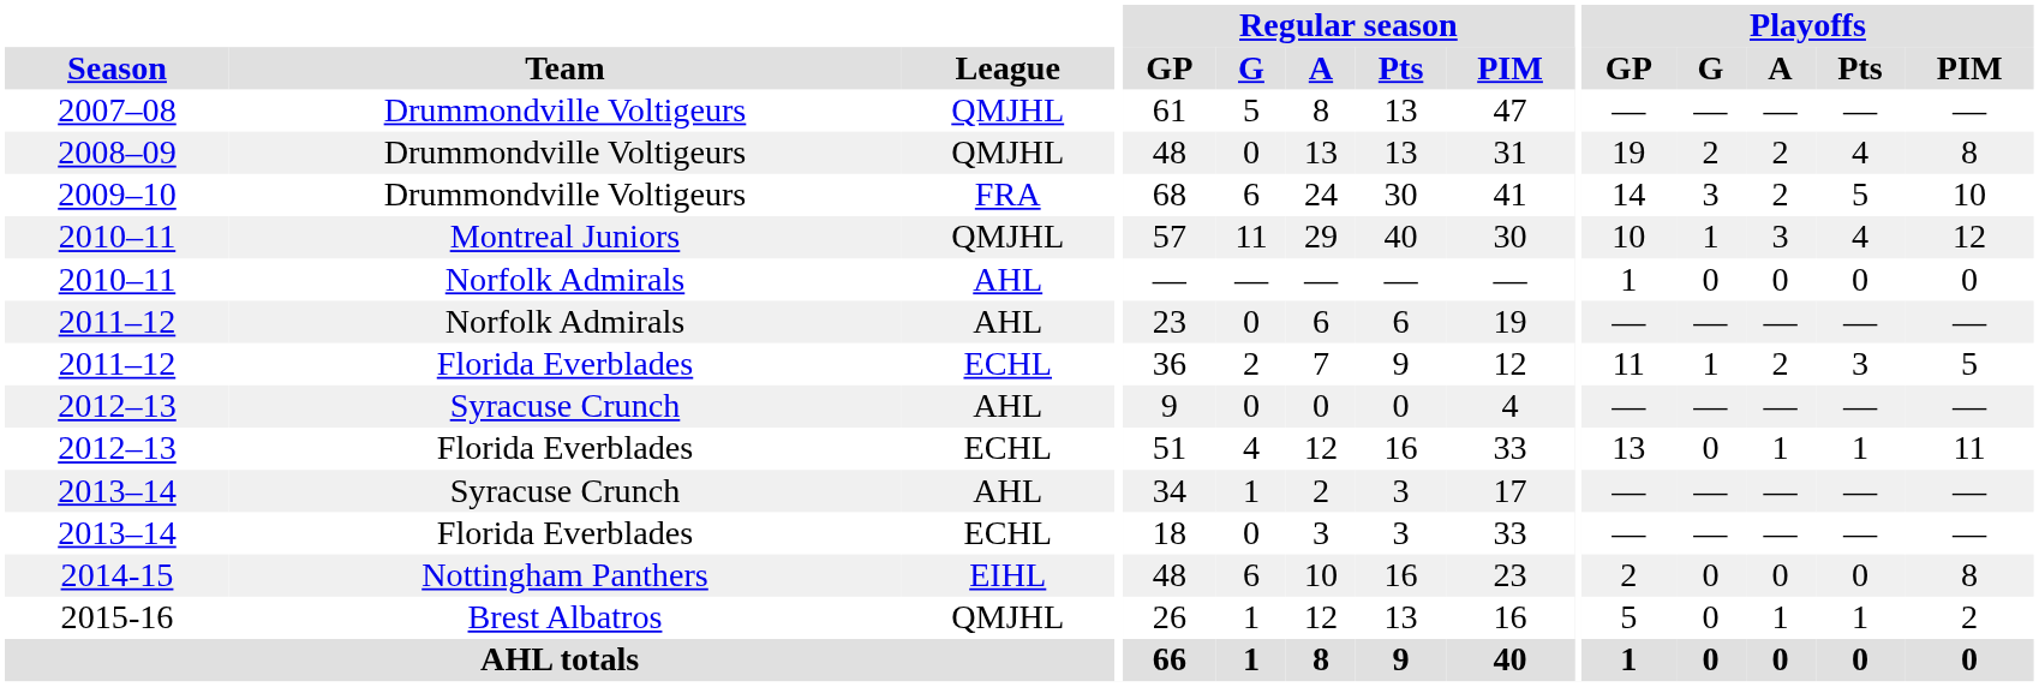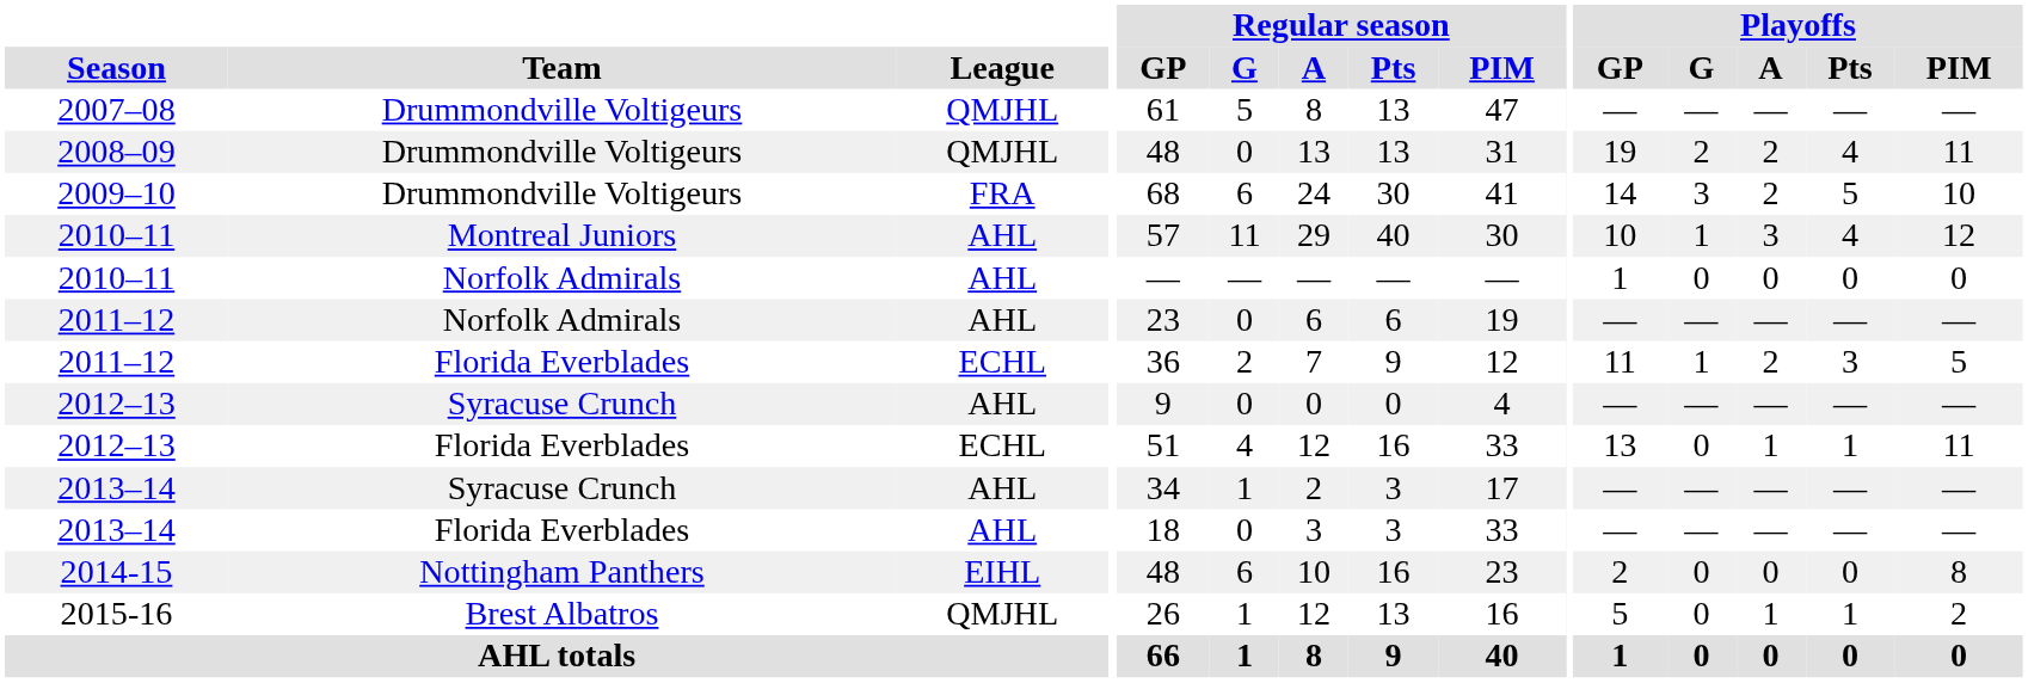 <table border="0" cellpadding="1" cellspacing="0" style="text-align:center; width:60em">
 <tr bgcolor="#e0e0e0">
 <th colspan="3" bgcolor="#ffffff"></th>
 <th rowspan="99" bgcolor="#ffffff"></th>
 <th colspan="5"><a href='#'>Regular season</a></th>
 <th rowspan="99" bgcolor="#ffffff"></th>
 <th colspan="5"><a href='#'>Playoffs</a></th>
 </tr>
 <tr bgcolor="#e0e0e0">
 <th><a href='#'>Season</a></th>
 <th>Team</th>
 <th>League</th>
 <th>GP</th>
 <th><a href='#'>G</a></th>
 <th><a href='#'>A</a></th>
 <th><a href='#'>Pts</a></th>
 <th><a href='#'>PIM</a></th>
 <th>GP</th>
 <th>G</th>
 <th>A</th>
 <th>Pts</th>
 <th>PIM</th>
 </tr>
 <tr ALIGN="center">
 <td><a href='#'>2007–08</a></td>
 <td><a href='#'>Drummondville Voltigeurs</a></td>
 <td><a href='#'>QMJHL</a></td>
 <td>61</td>
 <td>5</td>
 <td>8</td>
 <td>13</td>
 <td>47</td>
 <td>—</td>
 <td>—</td>
 <td>—</td>
 <td>—</td>
 <td>—</td>
 </tr>
 <tr ALIGN="center" bgcolor="#f0f0f0">
 <td><a href='#'>2008–09</a></td>
 <td>Drummondville Voltigeurs</td>
 <td>QMJHL</td>
 <td>48</td>
 <td>0</td>
 <td>13</td>
 <td>13</td>
 <td>31</td>
 <td>19</td>
 <td>2</td>
 <td>2</td>
 <td>4</td>
-<td>8</td>
+<td>11</td>
 </tr>
 <tr ALIGN="center">
 <td><a href='#'>2009–10</a></td>
 <td>Drummondville Voltigeurs</td>
 <td><a href='#'>FRA</a></td>
 <td>68</td>
 <td>6</td>
 <td>24</td>
 <td>30</td>
 <td>41</td>
 <td>14</td>
 <td>3</td>
 <td>2</td>
 <td>5</td>
 <td>10</td>
 </tr>
 <tr ALIGN="center" bgcolor="#f0f0f0">
 <td><a href='#'>2010–11</a></td>
 <td><a href='#'>Montreal Juniors</a></td>
-<td>QMJHL</td>
+<td><a href='#'>AHL</a></td>
 <td>57</td>
 <td>11</td>
 <td>29</td>
 <td>40</td>
 <td>30</td>
 <td>10</td>
 <td>1</td>
 <td>3</td>
 <td>4</td>
 <td>12</td>
 </tr>
 <tr ALIGN="center">
 <td><a href='#'>2010–11</a></td>
 <td><a href='#'>Norfolk Admirals</a></td>
 <td><a href='#'>AHL</a></td>
 <td>—</td>
 <td>—</td>
 <td>—</td>
 <td>—</td>
 <td>—</td>
 <td>1</td>
 <td>0</td>
 <td>0</td>
 <td>0</td>
 <td>0</td>
 </tr>
 <tr ALIGN="center" bgcolor="#f0f0f0">
 <td><a href='#'>2011–12</a></td>
 <td>Norfolk Admirals</td>
 <td>AHL</td>
 <td>23</td>
 <td>0</td>
 <td>6</td>
 <td>6</td>
 <td>19</td>
 <td>—</td>
 <td>—</td>
 <td>—</td>
 <td>—</td>
 <td>—</td>
 </tr>
 <tr ALIGN="center">
 <td><a href='#'>2011–12</a></td>
 <td><a href='#'>Florida Everblades</a></td>
 <td><a href='#'>ECHL</a></td>
 <td>36</td>
 <td>2</td>
 <td>7</td>
 <td>9</td>
 <td>12</td>
 <td>11</td>
 <td>1</td>
 <td>2</td>
 <td>3</td>
 <td>5</td>
 </tr>
 <tr ALIGN="center" bgcolor="#f0f0f0">
 <td><a href='#'>2012–13</a></td>
 <td><a href='#'>Syracuse Crunch</a></td>
 <td>AHL</td>
 <td>9</td>
 <td>0</td>
 <td>0</td>
 <td>0</td>
 <td>4</td>
 <td>—</td>
 <td>—</td>
 <td>—</td>
 <td>—</td>
 <td>—</td>
 </tr>
 <tr ALIGN="center">
 <td><a href='#'>2012–13</a></td>
 <td>Florida Everblades</td>
 <td>ECHL</td>
 <td>51</td>
 <td>4</td>
 <td>12</td>
 <td>16</td>
 <td>33</td>
 <td>13</td>
 <td>0</td>
 <td>1</td>
 <td>1</td>
 <td>11</td>
 </tr>
 <tr ALIGN="center" bgcolor="#f0f0f0">
 <td><a href='#'>2013–14</a></td>
 <td>Syracuse Crunch</td>
 <td>AHL</td>
 <td>34</td>
 <td>1</td>
 <td>2</td>
 <td>3</td>
 <td>17</td>
 <td>—</td>
 <td>—</td>
 <td>—</td>
 <td>—</td>
 <td>—</td>
 </tr>
 <tr ALIGN="center">
 <td><a href='#'>2013–14</a></td>
 <td>Florida Everblades</td>
-<td>ECHL</td>
+<td><a href='#'>AHL</a></td>
 <td>18</td>
 <td>0</td>
 <td>3</td>
 <td>3</td>
 <td>33</td>
 <td>—</td>
 <td>—</td>
 <td>—</td>
 <td>—</td>
 <td>—</td>
 </tr>
 <tr ALIGN="center" bgcolor="#f0f0f0">
 <td><a href='#'>2014-15</a></td>
 <td><a href='#'>Nottingham Panthers</a></td>
 <td><a href='#'>EIHL</a></td>
 <td>48</td>
 <td>6</td>
 <td>10</td>
 <td>16</td>
 <td>23</td>
 <td>2</td>
 <td>0</td>
 <td>0</td>
 <td>0</td>
 <td>8</td>
 </tr>
 <tr ALIGN="center">
 <td>2015-16</td>
 <td><a href='#'>Brest Albatros</a></td>
 <td>QMJHL</td>
 <td>26</td>
 <td>1</td>
 <td>12</td>
 <td>13</td>
 <td>16</td>
 <td>5</td>
 <td>0</td>
 <td>1</td>
 <td>1</td>
 <td>2</td>
 </tr>
 <tr ALIGN="center" bgcolor="#e0e0e0">
 <th colspan="3">AHL totals</th>
 <th>66</th>
 <th>1</th>
 <th>8</th>
 <th>9</th>
 <th>40</th>
 <th>1</th>
 <th>0</th>
 <th>0</th>
 <th>0</th>
 <th>0</th>
 </tr>
 </table>
